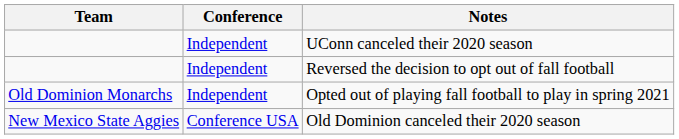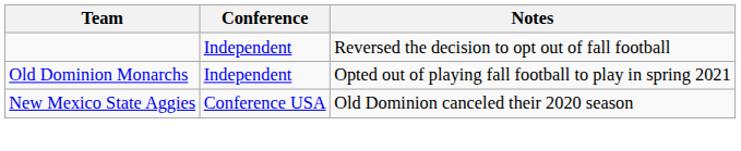 <table class="wikitable sortable">
 <tr>
 <th>Team</th>
 <th>Conference</th>
 <th>Notes</th>
-</tr>
-<tr>
-<td></td>
-<td><a href='#'>Independent</a></td>
-<td>UConn canceled their 2020 season</td>
 </tr>
 <tr>
 <td></td>
 <td><a href='#'>Independent</a></td>
 <td>Reversed the decision to opt out of fall football</td>
 </tr>
 <tr>
 <td><a href='#'>Old Dominion Monarchs</a></td>
 <td><a href='#'>Independent</a></td>
 <td>Opted out of playing fall football to play in spring 2021</td>
 </tr>
 <tr>
 <td><a href='#'>New Mexico State Aggies</a></td>
 <td><a href='#'>Conference USA</a></td>
 <td>Old Dominion canceled their 2020 season</td>
 </tr>
 </table>
